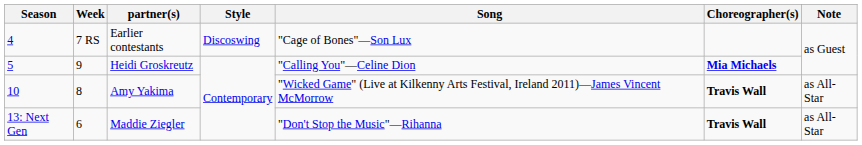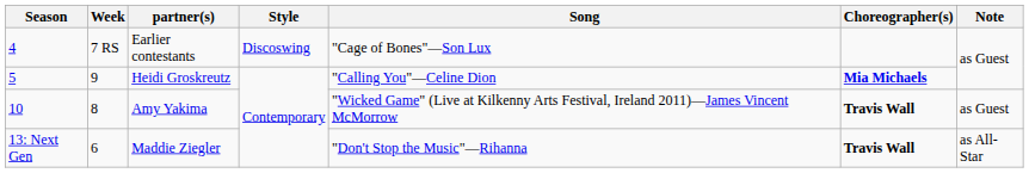 <table class="wikitable" width="90%">
 <tr>
 <th>Season</th>
 <th>Week</th>
 <th>partner(s)</th>
 <th>Style</th>
 <th>Song</th>
 <th>Choreographer(s)</th>
 <th>Note</th>
 </tr>
 <tr>
 <td><a href='#'>4</a></td>
 <td>7 RS</td>
 <td>Earlier contestants</td>
 <td><a href='#'>Discoswing</a></td>
 <td>"Cage of Bones"—<a href='#'>Son Lux</a></td>
 <td></td>
 <td rowspan=2>as Guest</td>
 </tr>
 <tr>
 <td><a href='#'>5</a></td>
 <td>9</td>
 <td><a href='#'>Heidi Groskreutz</a></td>
 <td rowspan=3><a href='#'>Contemporary</a></td>
 <td>"<a href='#'>Calling You</a>"—<a href='#'>Celine Dion</a></td>
 <td><strong><a href='#'>Mia Michaels</a></strong></td>
 </tr>
 <tr>
 <td><a href='#'>10</a></td>
 <td>8</td>
 <td><a href='#'>Amy Yakima</a></td>
 <td>"<a href='#'>Wicked Game</a>" (Live at Kilkenny Arts Festival, Ireland 2011)—<a href='#'>James Vincent McMorrow</a></td>
 <td><strong>Travis Wall</strong></td>
-<td>as All-Star</td>
+<td>as Guest</td>
 </tr>
 <tr>
 <td><a href='#'>13: Next Gen</a></td>
 <td>6</td>
 <td><a href='#'>Maddie Ziegler</a></td>
 <td>"<a href='#'>Don't Stop the Music</a>"—<a href='#'>Rihanna</a></td>
 <td><strong>Travis Wall</strong></td>
 <td>as All-Star</td>
 </tr>
 </table>
